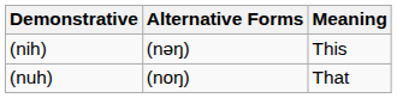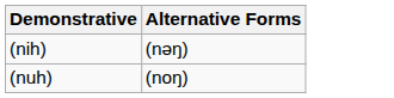 <table class="wikitable">
 <tr>
 <th>Demonstrative</th>
 <th>Alternative Forms</th>
-<th>Meaning</th>
 </tr>
 <tr>
 <td> (nih)</td>
 <td> (nəŋ)</td>
-<td>This</td>
 </tr>
 <tr>
 <td> (nuh)</td>
 <td> (noŋ)</td>
-<td>That</td>
 </tr>
 </table>
